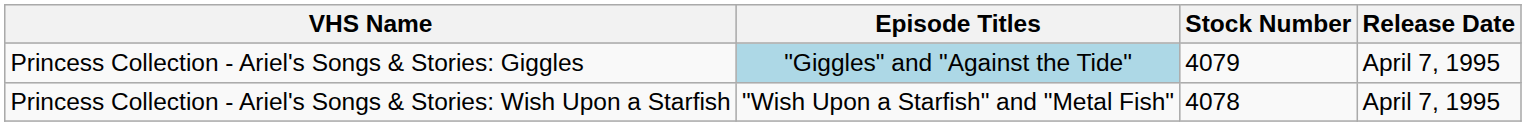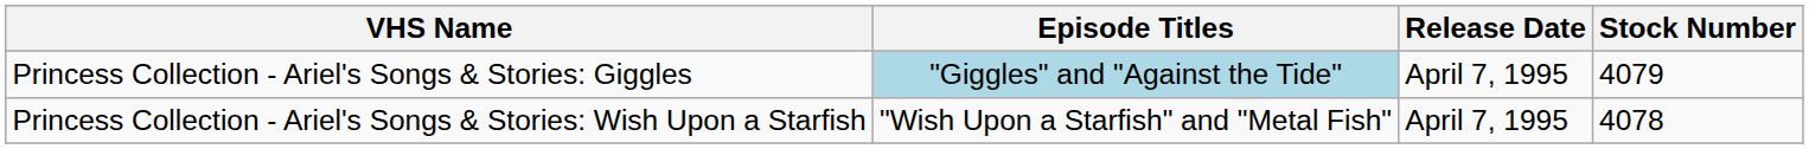 <table class="wikitable">
 <tr>
 <th>VHS Name</th>
 <th>Episode Titles</th>
+<th>Release Date</th>
 <th>Stock Number</th>
-<th>Release Date</th>
 </tr>
 <tr>
 <td>Princess Collection - Ariel's Songs & Stories: Giggles</td>
 <td style="background: lightblue; text-align:center;">"Giggles" and "Against the Tide"</td>
+<td>April 7, 1995</td>
 <td>4079</td>
-<td>April 7, 1995</td>
 </tr>
 <tr>
 <td>Princess Collection - Ariel's Songs & Stories: Wish Upon a Starfish</td>
 <td style="text-align:center;">"Wish Upon a Starfish" and "Metal Fish"</td>
+<td>April 7, 1995</td>
 <td>4078</td>
-<td>April 7, 1995</td>
 </tr>
 </table>
